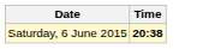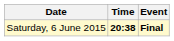 <table class="wikitable">
 <tr>
 <th>Date</th>
 <th>Time</th>
+<th>Event</th>
 </tr>
 <tr style="background-color:lemonchiffon;">
 <td>Saturday, 6 June 2015</td>
 <td><strong>20:38</strong></td>
+<td><strong>Final</strong></td>
 </tr>
 </table>
